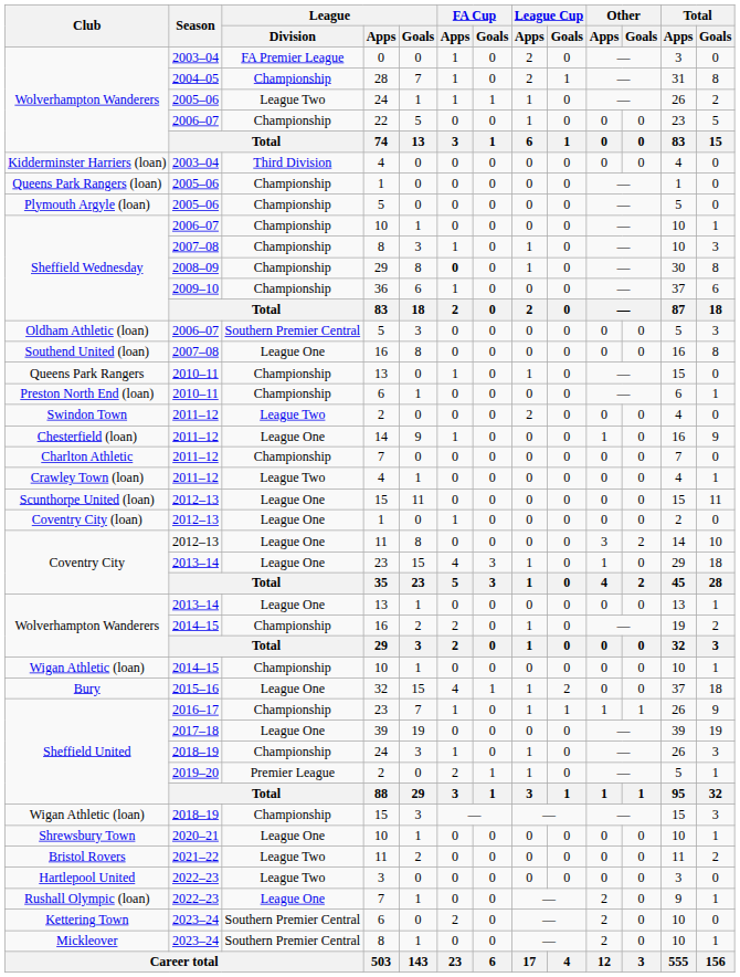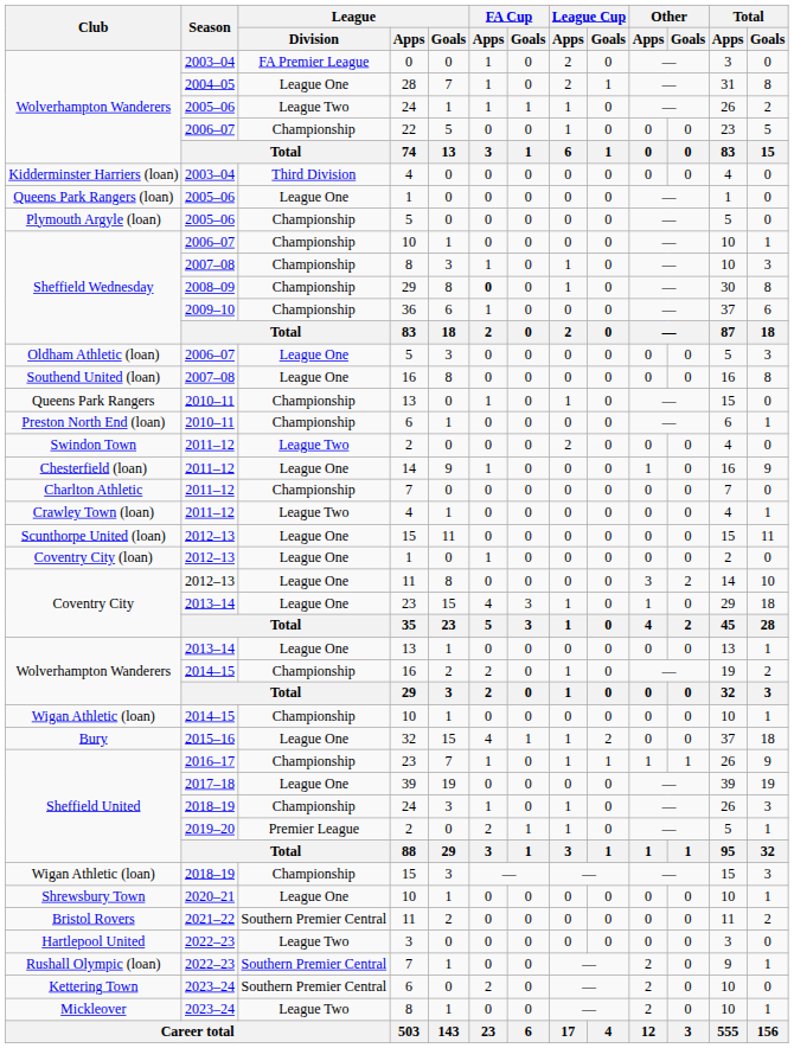 <table class="wikitable" style="text-align: center">
 <tr>
 <th rowspan="2">Club</th>
 <th rowspan="2">Season</th>
 <th colspan="3">League</th>
 <th colspan="2"><a href='#'>FA Cup</a></th>
 <th colspan="2"><a href='#'>League Cup</a></th>
 <th colspan="2">Other</th>
 <th colspan="2">Total</th>
 </tr>
 <tr>
 <th>Division</th>
 <th>Apps</th>
 <th>Goals</th>
 <th>Apps</th>
 <th>Goals</th>
 <th>Apps</th>
 <th>Goals</th>
 <th>Apps</th>
 <th>Goals</th>
 <th>Apps</th>
 <th>Goals</th>
 </tr>
 <tr>
 <td rowspan="5" valign="center"><a href='#'>Wolverhampton Wanderers</a></td>
 <td><a href='#'>2003–04</a></td>
 <td><a href='#'>FA Premier League</a></td>
 <td>0</td>
 <td>0</td>
 <td>1</td>
 <td>0</td>
 <td>2</td>
 <td>0</td>
 <td colspan=2>—</td>
 <td>3</td>
 <td>0</td>
 </tr>
 <tr>
 <td><a href='#'>2004–05</a></td>
-<td><a href='#'>Championship</a></td>
+<td>League One</td>
 <td>28</td>
 <td>7</td>
 <td>1</td>
 <td>0</td>
 <td>2</td>
 <td>1</td>
 <td colspan=2>—</td>
 <td>31</td>
 <td>8</td>
 </tr>
 <tr>
 <td><a href='#'>2005–06</a></td>
 <td>League Two</td>
 <td>24</td>
 <td>1</td>
 <td>1</td>
 <td>1</td>
 <td>1</td>
 <td>0</td>
 <td colspan=2>—</td>
 <td>26</td>
 <td>2</td>
 </tr>
 <tr>
 <td><a href='#'>2006–07</a></td>
 <td>Championship</td>
 <td>22</td>
 <td>5</td>
 <td>0</td>
 <td>0</td>
 <td>1</td>
 <td>0</td>
 <td>0</td>
 <td>0</td>
 <td>23</td>
 <td>5</td>
 </tr>
 <tr>
 <th colspan="2">Total</th>
 <th>74</th>
 <th>13</th>
 <th>3</th>
 <th>1</th>
 <th>6</th>
 <th>1</th>
 <th>0</th>
 <th>0</th>
 <th>83</th>
 <th>15</th>
 </tr>
 <tr>
 <td rowspan="1" valign="center"><a href='#'>Kidderminster Harriers</a> (loan)</td>
 <td><a href='#'>2003–04</a></td>
 <td><a href='#'>Third Division</a></td>
 <td>4</td>
 <td>0</td>
 <td>0</td>
 <td>0</td>
 <td>0</td>
 <td>0</td>
 <td>0</td>
 <td>0</td>
 <td>4</td>
 <td>0</td>
 </tr>
 <tr>
 <td rowspan="1" valign="center"><a href='#'>Queens Park Rangers</a> (loan)</td>
 <td><a href='#'>2005–06</a></td>
-<td>Championship</td>
+<td>League One</td>
 <td>1</td>
 <td>0</td>
 <td>0</td>
 <td>0</td>
 <td>0</td>
 <td>0</td>
 <td colspan=2>—</td>
 <td>1</td>
 <td>0</td>
 </tr>
 <tr>
 <td rowspan="1" valign="center"><a href='#'>Plymouth Argyle</a> (loan)</td>
 <td><a href='#'>2005–06</a></td>
 <td>Championship</td>
 <td>5</td>
 <td>0</td>
 <td>0</td>
 <td>0</td>
 <td>0</td>
 <td>0</td>
 <td colspan=2>—</td>
 <td>5</td>
 <td>0</td>
 </tr>
 <tr>
 <td rowspan="5" valign="center"><a href='#'>Sheffield Wednesday</a></td>
 <td><a href='#'>2006–07</a></td>
 <td>Championship</td>
 <td>10</td>
 <td>1</td>
 <td>0</td>
 <td>0</td>
 <td>0</td>
 <td>0</td>
 <td colspan=2>—</td>
 <td>10</td>
 <td>1</td>
 </tr>
 <tr>
 <td><a href='#'>2007–08</a></td>
 <td>Championship</td>
 <td>8</td>
 <td>3</td>
 <td>1</td>
 <td>0</td>
 <td>1</td>
 <td>0</td>
 <td colspan=2>—</td>
 <td>10</td>
 <td>3</td>
 </tr>
 <tr>
 <td><a href='#'>2008–09</a></td>
 <td>Championship</td>
 <td>29</td>
 <td>8</td>
 <td><strong>0</strong></td>
 <td>0</td>
 <td>1</td>
 <td>0</td>
 <td colspan=2>—</td>
 <td>30</td>
 <td>8</td>
 </tr>
 <tr>
 <td><a href='#'>2009–10</a></td>
 <td>Championship</td>
 <td>36</td>
 <td>6</td>
 <td>1</td>
 <td>0</td>
 <td>0</td>
 <td>0</td>
 <td colspan=2>—</td>
 <td>37</td>
 <td>6</td>
 </tr>
 <tr>
 <th colspan="2">Total</th>
 <th>83</th>
 <th>18</th>
 <th>2</th>
 <th>0</th>
 <th>2</th>
 <th>0</th>
 <th colspan=2>—</th>
 <th>87</th>
 <th>18</th>
 </tr>
 <tr>
 <td rowspan="1" valign="center"><a href='#'>Oldham Athletic</a> (loan)</td>
 <td><a href='#'>2006–07</a></td>
-<td><a href='#'>Southern Premier Central</a></td>
+<td><a href='#'>League One</a></td>
 <td>5</td>
 <td>3</td>
 <td>0</td>
 <td>0</td>
 <td>0</td>
 <td>0</td>
 <td>0</td>
 <td>0</td>
 <td>5</td>
 <td>3</td>
 </tr>
 <tr>
 <td rowspan="1" valign="center"><a href='#'>Southend United</a> (loan)</td>
 <td><a href='#'>2007–08</a></td>
 <td>League One</td>
 <td>16</td>
 <td>8</td>
 <td>0</td>
 <td>0</td>
 <td>0</td>
 <td>0</td>
 <td>0</td>
 <td>0</td>
 <td>16</td>
 <td>8</td>
 </tr>
 <tr>
 <td rowspan="1" valign="center">Queens Park Rangers</td>
 <td><a href='#'>2010–11</a></td>
 <td>Championship</td>
 <td>13</td>
 <td>0</td>
 <td>1</td>
 <td>0</td>
 <td>1</td>
 <td>0</td>
 <td colspan=2>—</td>
 <td>15</td>
 <td>0</td>
 </tr>
 <tr>
 <td rowspan="1" valign="center"><a href='#'>Preston North End</a> (loan)</td>
 <td><a href='#'>2010–11</a></td>
 <td>Championship</td>
 <td>6</td>
 <td>1</td>
 <td>0</td>
 <td>0</td>
 <td>0</td>
 <td>0</td>
 <td colspan=2>—</td>
 <td>6</td>
 <td>1</td>
 </tr>
 <tr>
 <td rowspan="1" valign="center"><a href='#'>Swindon Town</a></td>
 <td><a href='#'>2011–12</a></td>
 <td><a href='#'>League Two</a></td>
 <td>2</td>
 <td>0</td>
 <td>0</td>
 <td>0</td>
 <td>2</td>
 <td>0</td>
 <td>0</td>
 <td>0</td>
 <td>4</td>
 <td>0</td>
 </tr>
 <tr>
 <td rowspan="1" valign="center"><a href='#'>Chesterfield</a> (loan)</td>
 <td><a href='#'>2011–12</a></td>
 <td>League One</td>
 <td>14</td>
 <td>9</td>
 <td>1</td>
 <td>0</td>
 <td>0</td>
 <td>0</td>
 <td>1</td>
 <td>0</td>
 <td>16</td>
 <td>9</td>
 </tr>
 <tr>
 <td rowspan="1" valign="center"><a href='#'>Charlton Athletic</a></td>
 <td><a href='#'>2011–12</a></td>
 <td>Championship</td>
 <td>7</td>
 <td>0</td>
 <td>0</td>
 <td>0</td>
 <td>0</td>
 <td>0</td>
 <td>0</td>
 <td>0</td>
 <td>7</td>
 <td>0</td>
 </tr>
 <tr>
 <td rowspan="1" valign="center"><a href='#'>Crawley Town</a> (loan)</td>
 <td><a href='#'>2011–12</a></td>
 <td>League Two</td>
 <td>4</td>
 <td>1</td>
 <td>0</td>
 <td>0</td>
 <td>0</td>
 <td>0</td>
 <td>0</td>
 <td>0</td>
 <td>4</td>
 <td>1</td>
 </tr>
 <tr>
 <td rowspan="1" valign="center"><a href='#'>Scunthorpe United</a> (loan)</td>
 <td><a href='#'>2012–13</a></td>
 <td>League One</td>
 <td>15</td>
 <td>11</td>
 <td>0</td>
 <td>0</td>
 <td>0</td>
 <td>0</td>
 <td>0</td>
 <td>0</td>
 <td>15</td>
 <td>11</td>
 </tr>
 <tr>
 <td rowspan="1" valign="center"><a href='#'>Coventry City</a> (loan)</td>
 <td><a href='#'>2012–13</a></td>
 <td>League One</td>
 <td>1</td>
 <td>0</td>
 <td>1</td>
 <td>0</td>
 <td>0</td>
 <td>0</td>
 <td>0</td>
 <td>0</td>
 <td>2</td>
 <td>0</td>
 </tr>
 <tr>
 <td rowspan="3" valign="center">Coventry City</td>
 <td>2012–13</td>
 <td>League One</td>
 <td>11</td>
 <td>8</td>
 <td>0</td>
 <td>0</td>
 <td>0</td>
 <td>0</td>
 <td>3</td>
 <td>2</td>
 <td>14</td>
 <td>10</td>
 </tr>
 <tr>
 <td><a href='#'>2013–14</a></td>
 <td>League One</td>
 <td>23</td>
 <td>15</td>
 <td>4</td>
 <td>3</td>
 <td>1</td>
 <td>0</td>
 <td>1</td>
 <td>0</td>
 <td>29</td>
 <td>18</td>
 </tr>
 <tr>
 <th colspan="2">Total</th>
 <th>35</th>
 <th>23</th>
 <th>5</th>
 <th>3</th>
 <th>1</th>
 <th>0</th>
 <th>4</th>
 <th>2</th>
 <th>45</th>
 <th>28</th>
 </tr>
 <tr>
 <td rowspan="3" valign="center">Wolverhampton Wanderers</td>
 <td><a href='#'>2013–14</a></td>
 <td>League One</td>
 <td>13</td>
 <td>1</td>
 <td>0</td>
 <td>0</td>
 <td>0</td>
 <td>0</td>
 <td>0</td>
 <td>0</td>
 <td>13</td>
 <td>1</td>
 </tr>
 <tr>
 <td><a href='#'>2014–15</a></td>
 <td>Championship</td>
 <td>16</td>
 <td>2</td>
 <td>2</td>
 <td>0</td>
 <td>1</td>
 <td>0</td>
 <td colspan=2>—</td>
 <td>19</td>
 <td>2</td>
 </tr>
 <tr>
 <th colspan="2">Total</th>
 <th>29</th>
 <th>3</th>
 <th>2</th>
 <th>0</th>
 <th>1</th>
 <th>0</th>
 <th>0</th>
 <th>0</th>
 <th>32</th>
 <th>3</th>
 </tr>
 <tr>
 <td rowspan="1"><a href='#'>Wigan Athletic</a> (loan)</td>
 <td><a href='#'>2014–15</a></td>
 <td>Championship</td>
 <td>10</td>
 <td>1</td>
 <td>0</td>
 <td>0</td>
 <td>0</td>
 <td>0</td>
 <td>0</td>
 <td>0</td>
 <td>10</td>
 <td>1</td>
 </tr>
 <tr>
 <td rowspan="1"><a href='#'>Bury</a></td>
 <td><a href='#'>2015–16</a></td>
 <td>League One</td>
 <td>32</td>
 <td>15</td>
 <td>4</td>
 <td>1</td>
 <td>1</td>
 <td>2</td>
 <td>0</td>
 <td>0</td>
 <td>37</td>
 <td>18</td>
 </tr>
 <tr>
 <td rowspan="5"><a href='#'>Sheffield United</a></td>
 <td><a href='#'>2016–17</a></td>
 <td>Championship</td>
 <td>23</td>
 <td>7</td>
 <td>1</td>
 <td>0</td>
 <td>1</td>
 <td>1</td>
 <td>1</td>
 <td>1</td>
 <td>26</td>
 <td>9</td>
 </tr>
 <tr>
 <td><a href='#'>2017–18</a></td>
 <td>League One</td>
 <td>39</td>
 <td>19</td>
 <td>0</td>
 <td>0</td>
 <td>0</td>
 <td>0</td>
 <td colspan="2">—</td>
 <td>39</td>
 <td>19</td>
 </tr>
 <tr>
 <td><a href='#'>2018–19</a></td>
 <td>Championship</td>
 <td>24</td>
 <td>3</td>
 <td>1</td>
 <td>0</td>
 <td>1</td>
 <td>0</td>
 <td colspan="2">—</td>
 <td>26</td>
 <td>3</td>
 </tr>
 <tr>
 <td><a href='#'>2019–20</a></td>
 <td>Premier League</td>
 <td>2</td>
 <td>0</td>
 <td>2</td>
 <td>1</td>
 <td>1</td>
 <td>0</td>
 <td colspan="2">—</td>
 <td>5</td>
 <td>1</td>
 </tr>
 <tr>
 <th colspan="2">Total</th>
 <th>88</th>
 <th>29</th>
 <th>3</th>
 <th>1</th>
 <th>3</th>
 <th>1</th>
 <th>1</th>
 <th>1</th>
 <th>95</th>
 <th>32</th>
 </tr>
 <tr>
 <td rowspan="1">Wigan Athletic (loan)</td>
 <td><a href='#'>2018–19</a></td>
 <td>Championship</td>
 <td>15</td>
 <td>3</td>
 <td colspan="2">—</td>
 <td colspan="2">—</td>
 <td colspan="2">—</td>
 <td>15</td>
 <td>3</td>
 </tr>
 <tr>
 <td rowspan="1" valign="center"><a href='#'>Shrewsbury Town</a></td>
 <td><a href='#'>2020–21</a></td>
 <td>League One</td>
 <td>10</td>
 <td>1</td>
 <td>0</td>
 <td>0</td>
 <td>0</td>
 <td>0</td>
 <td>0</td>
 <td>0</td>
 <td>10</td>
 <td>1</td>
 </tr>
 <tr>
 <td><a href='#'>Bristol Rovers</a></td>
 <td><a href='#'>2021–22</a></td>
-<td>League Two</td>
+<td>Southern Premier Central</td>
 <td>11</td>
 <td>2</td>
 <td>0</td>
 <td>0</td>
 <td>0</td>
 <td>0</td>
 <td>0</td>
 <td>0</td>
 <td>11</td>
 <td>2</td>
 </tr>
 <tr>
 <td><a href='#'>Hartlepool United</a></td>
 <td><a href='#'>2022–23</a></td>
 <td>League Two</td>
 <td>3</td>
 <td>0</td>
 <td>0</td>
 <td>0</td>
 <td>0</td>
 <td>0</td>
 <td>0</td>
 <td>0</td>
 <td>3</td>
 <td>0</td>
 </tr>
 <tr>
 <td><a href='#'>Rushall Olympic</a> (loan)</td>
 <td><a href='#'>2022–23</a></td>
-<td><a href='#'>League One</a></td>
+<td><a href='#'>Southern Premier Central</a></td>
 <td>7</td>
 <td>1</td>
 <td>0</td>
 <td>0</td>
 <td colspan="2">—</td>
 <td>2</td>
 <td>0</td>
 <td>9</td>
 <td>1</td>
 </tr>
 <tr>
 <td><a href='#'>Kettering Town</a></td>
 <td><a href='#'>2023–24</a></td>
 <td>Southern Premier Central</td>
 <td>6</td>
 <td>0</td>
 <td>2</td>
 <td>0</td>
 <td colspan="2">—</td>
 <td>2</td>
 <td>0</td>
 <td>10</td>
 <td>0</td>
 </tr>
 <tr>
 <td><a href='#'>Mickleover</a></td>
 <td><a href='#'>2023–24</a></td>
-<td>Southern Premier Central</td>
+<td>League Two</td>
 <td>8</td>
 <td>1</td>
 <td>0</td>
 <td>0</td>
 <td colspan="2">—</td>
 <td>2</td>
 <td>0</td>
 <td>10</td>
 <td>1</td>
 </tr>
 <tr>
 <th colspan="3">Career total</th>
 <th>503</th>
 <th>143</th>
 <th>23</th>
 <th>6</th>
 <th>17</th>
 <th>4</th>
 <th>12</th>
 <th>3</th>
 <th>555</th>
 <th>156</th>
 </tr>
 </table>
